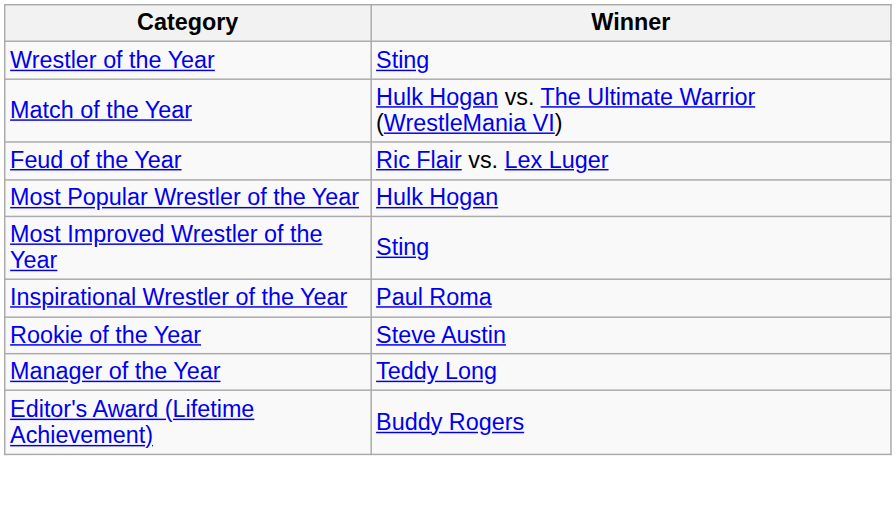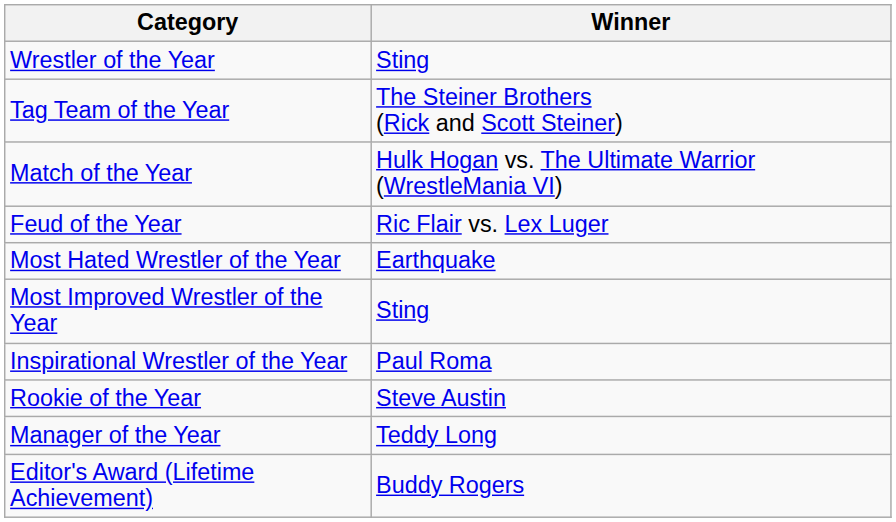 <table class="wikitable">
 <tr>
 <th>Category</th>
 <th>Winner</th>
 </tr>
 <tr>
 <td><a href='#'>Wrestler of the Year</a></td>
 <td><a href='#'>Sting</a></td>
 </tr>
 <tr>
+<td><a href='#'>Tag Team of the Year</a></td>
+<td><a href='#'>The Steiner Brothers</a><br>(<a href='#'>Rick</a> and <a href='#'>Scott Steiner</a>)</td>
+</tr>
+<tr>
 <td><a href='#'>Match of the Year</a></td>
 <td><a href='#'>Hulk Hogan</a> vs. <a href='#'>The Ultimate Warrior</a> (<a href='#'>WrestleMania VI</a>)</td>
 </tr>
 <tr>
 <td><a href='#'>Feud of the Year</a></td>
 <td><a href='#'>Ric Flair</a> vs. <a href='#'>Lex Luger</a></td>
 </tr>
 <tr>
-<td><a href='#'>Most Popular Wrestler of the Year</a></td>
-<td><a href='#'>Hulk Hogan</a></td>
+<td><a href='#'>Most Hated Wrestler of the Year</a></td>
+<td><a href='#'>Earthquake</a></td>
 </tr>
 <tr>
 <td><a href='#'>Most Improved Wrestler of the Year</a></td>
 <td><a href='#'>Sting</a></td>
 </tr>
 <tr>
 <td><a href='#'>Inspirational Wrestler of the Year</a></td>
 <td><a href='#'>Paul Roma</a></td>
 </tr>
 <tr>
 <td><a href='#'>Rookie of the Year</a></td>
 <td><a href='#'>Steve Austin</a></td>
 </tr>
 <tr>
 <td><a href='#'>Manager of the Year</a></td>
 <td><a href='#'>Teddy Long</a></td>
 </tr>
 <tr>
 <td><a href='#'>Editor's Award (Lifetime Achievement)</a></td>
 <td><a href='#'>Buddy Rogers</a></td>
 </tr>
 </table>
